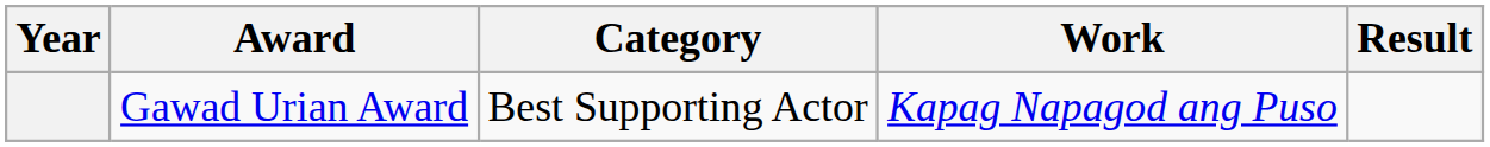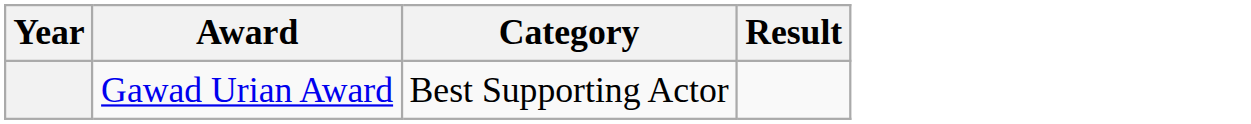 <table class="wikitable sortable plainrowheaders">
 <tr>
 <th>Year</th>
 <th>Award</th>
 <th>Category</th>
-<th>Work</th>
 <th>Result</th>
 </tr>
 <tr>
 <th scope="row"></th>
 <td><a href='#'>Gawad Urian Award</a></td>
 <td>Best Supporting Actor</td>
-<td><em><a href='#'>Kapag Napagod ang Puso</a></em></td>
 <td></td>
 </tr>
 </table>
